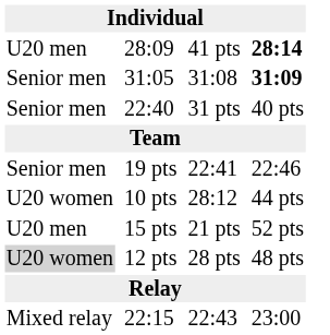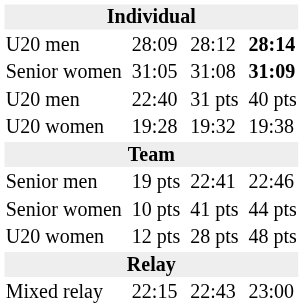 <table>
 <tr>
 <td colspan=7 bgcolor=#eeeeee style=text-align:center;><strong>Individual</strong></td>
 </tr>
 <tr>
 <td>U20 men<br></td>
 <td></td>
 <td>28:09</td>
 <td></td>
-<td>41 pts</td>
+<td>28:12</td>
 <td></td>
 <td><strong>28:14</strong></td>
 </tr>
 <tr>
-<td>Senior men<br></td>
+<td>Senior women<br></td>
 <td></td>
 <td>31:05</td>
 <td></td>
 <td>31:08</td>
 <td></td>
 <td><strong>31:09</strong></td>
 </tr>
 <tr>
-<td>Senior men<br></td>
+<td>U20 men<br></td>
 <td></td>
 <td>22:40</td>
 <td></td>
 <td>31 pts</td>
 <td></td>
 <td>40 pts</td>
+</tr>
+<tr>
+<td>U20 women<br></td>
+<td></td>
+<td>19:28</td>
+<td></td>
+<td>19:32</td>
+<td></td>
+<td>19:38</td>
 </tr>
 <tr>
 <td colspan=7 bgcolor=#eeeeee style=text-align:center;><strong>Team</strong></td>
 </tr>
 <tr>
 <td>Senior men<br></td>
 <td style="vertical-align:top;"><small></small></td>
 <td>19 pts</td>
 <td style="vertical-align:top;"><small></small></td>
 <td>22:41</td>
 <td style="vertical-align:top;"><small></small></td>
 <td>22:46</td>
 </tr>
 <tr>
-<td>U20 women<br></td>
+<td>Senior women<br></td>
 <td style="vertical-align:top;"><small></small></td>
 <td>10 pts</td>
 <td style="vertical-align:top;"><small></small></td>
-<td>28:12</td>
+<td>41 pts</td>
 <td style="vertical-align:top;"><small></small></td>
 <td>44 pts</td>
 </tr>
 <tr>
-<td>U20 men<br></td>
-<td style="vertical-align:top;"><small></small></td>
-<td>15 pts</td>
-<td style="vertical-align:top;"><small></small></td>
-<td>21 pts</td>
-<td style="vertical-align:top;"><small></small></td>
-<td>52 pts</td>
-</tr>
-<tr>
-<td style="background: lightgrey;">U20 women<br></td>
+<td>U20 women<br></td>
 <td style="vertical-align:top;"><small></small></td>
 <td>12 pts</td>
 <td style="vertical-align:top;"><small></small></td>
 <td>28 pts</td>
 <td style="vertical-align:top;"><small></small></td>
 <td>48 pts</td>
 </tr>
 <tr>
 <td colspan=7 bgcolor=#eeeeee style=text-align:center;><strong>Relay</strong></td>
 </tr>
 <tr>
 <td>Mixed relay<br></td>
 <td><small></small></td>
 <td>22:15</td>
 <td><small></small></td>
 <td>22:43</td>
 <td><small></small></td>
 <td>23:00</td>
 </tr>
 </table>
